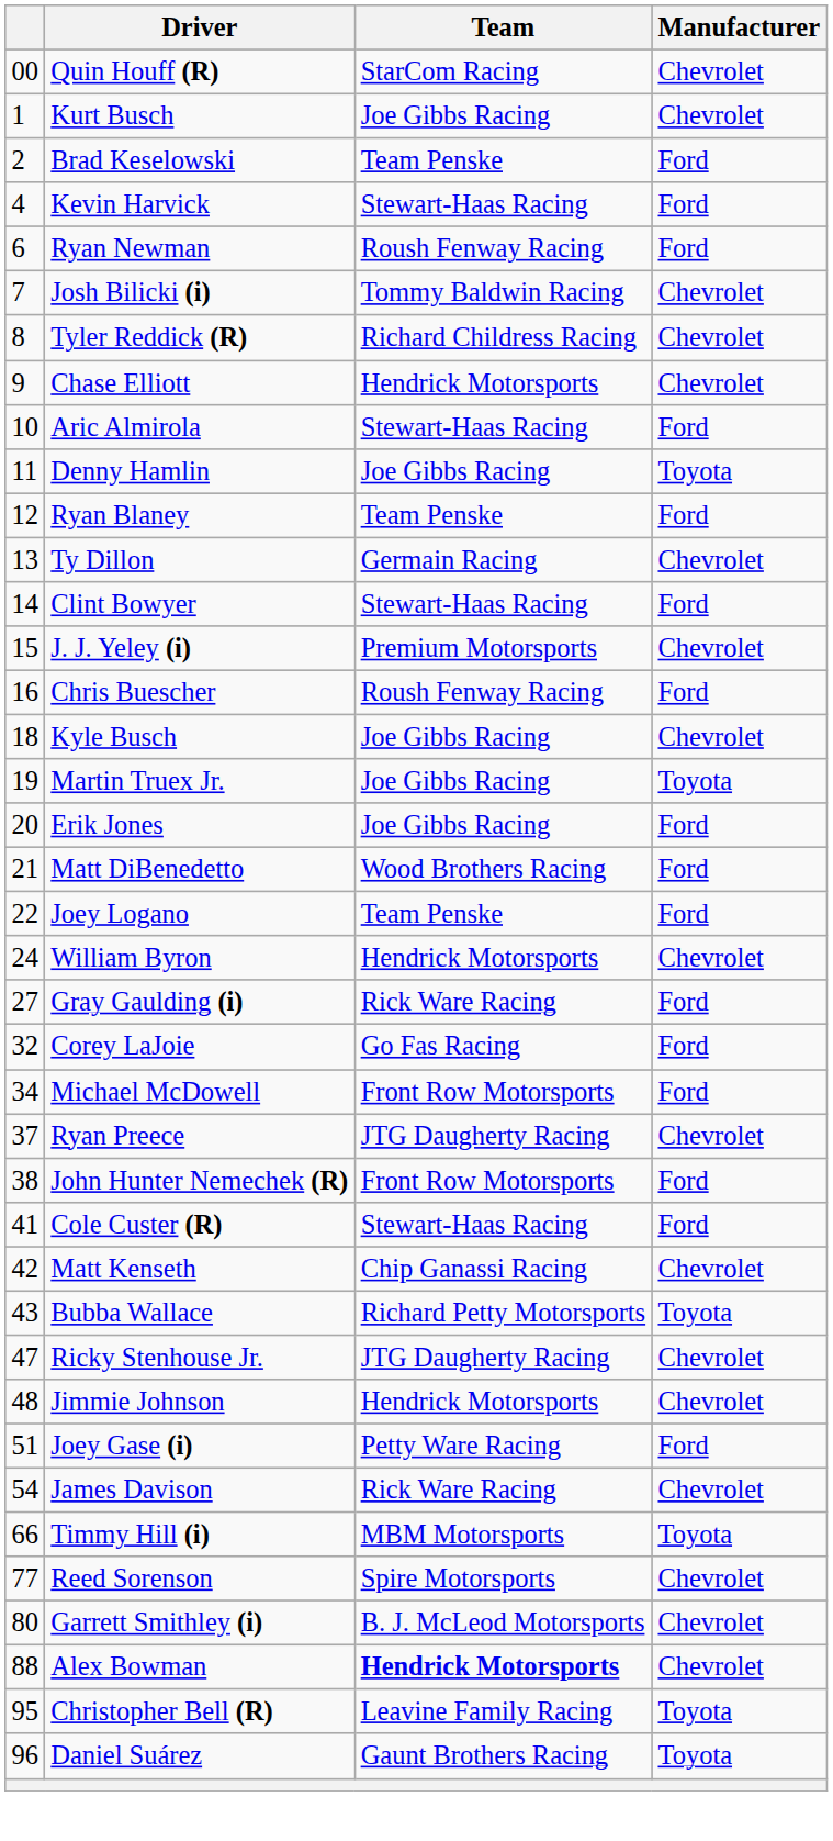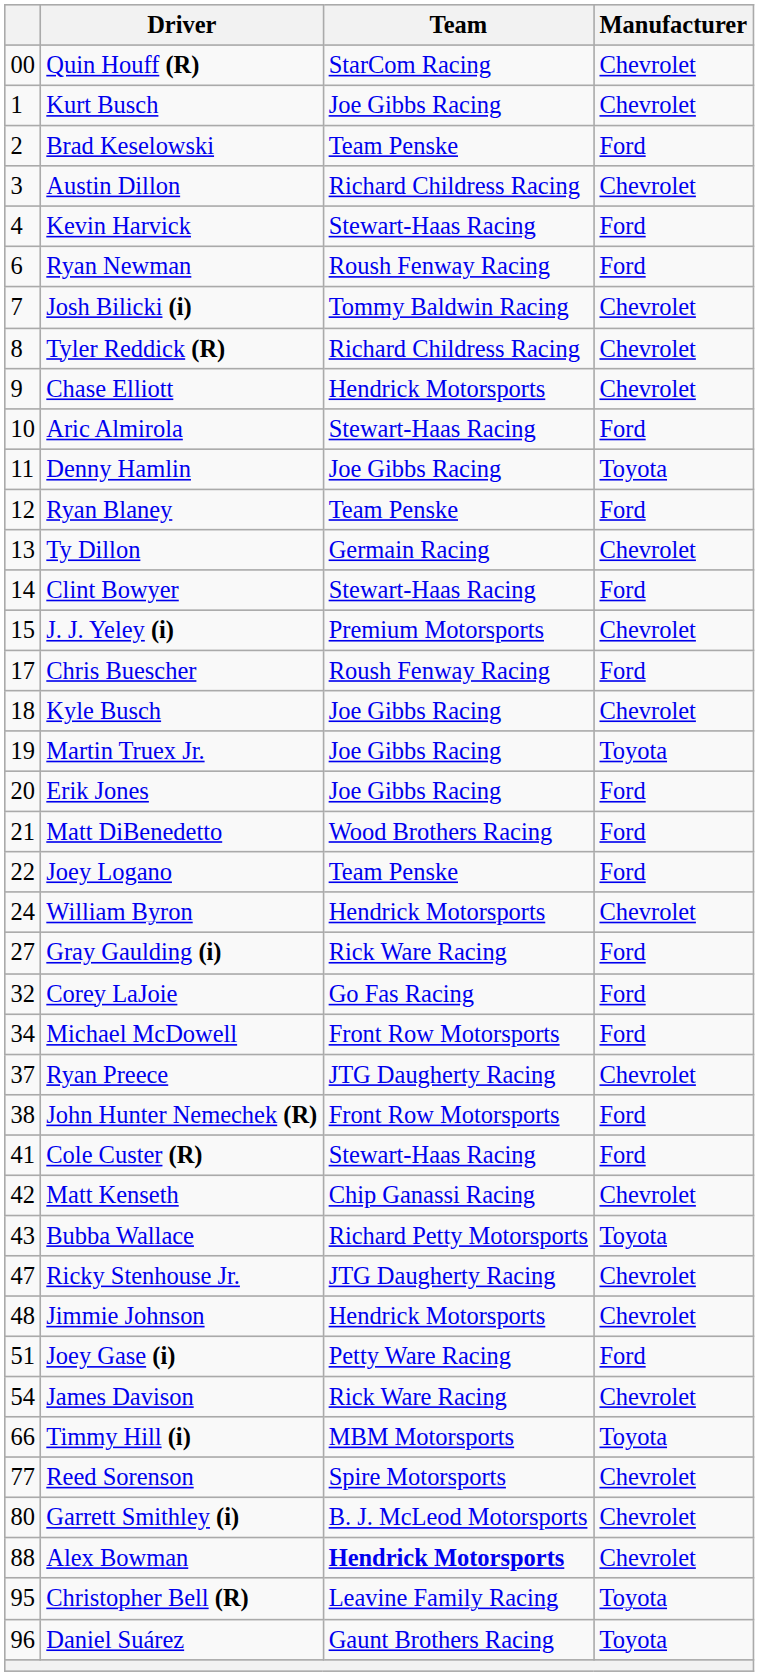 <table class="wikitable" style="font-size:95%">
 <tr>
 <th></th>
 <th>Driver</th>
 <th>Team</th>
 <th>Manufacturer</th>
 </tr>
 <tr>
 <td>00</td>
 <td><a href='#'>Quin Houff</a> <strong>(R)</strong></td>
 <td><a href='#'>StarCom Racing</a></td>
 <td><a href='#'>Chevrolet</a></td>
 </tr>
 <tr>
 <td>1</td>
 <td><a href='#'>Kurt Busch</a></td>
 <td><a href='#'>Joe Gibbs Racing</a></td>
 <td><a href='#'>Chevrolet</a></td>
 </tr>
 <tr>
 <td>2</td>
 <td><a href='#'>Brad Keselowski</a></td>
 <td><a href='#'>Team Penske</a></td>
 <td><a href='#'>Ford</a></td>
+</tr>
+<tr>
+<td>3</td>
+<td><a href='#'>Austin Dillon</a></td>
+<td><a href='#'>Richard Childress Racing</a></td>
+<td><a href='#'>Chevrolet</a></td>
 </tr>
 <tr>
 <td>4</td>
 <td><a href='#'>Kevin Harvick</a></td>
 <td><a href='#'>Stewart-Haas Racing</a></td>
 <td><a href='#'>Ford</a></td>
 </tr>
 <tr>
 <td>6</td>
 <td><a href='#'>Ryan Newman</a></td>
 <td><a href='#'>Roush Fenway Racing</a></td>
 <td><a href='#'>Ford</a></td>
 </tr>
 <tr>
 <td>7</td>
 <td><a href='#'>Josh Bilicki</a> <strong>(i)</strong></td>
 <td><a href='#'>Tommy Baldwin Racing</a></td>
 <td><a href='#'>Chevrolet</a></td>
 </tr>
 <tr>
 <td>8</td>
 <td><a href='#'>Tyler Reddick</a> <strong>(R)</strong></td>
 <td><a href='#'>Richard Childress Racing</a></td>
 <td><a href='#'>Chevrolet</a></td>
 </tr>
 <tr>
 <td>9</td>
 <td><a href='#'>Chase Elliott</a></td>
 <td><a href='#'>Hendrick Motorsports</a></td>
 <td><a href='#'>Chevrolet</a></td>
 </tr>
 <tr>
 <td>10</td>
 <td><a href='#'>Aric Almirola</a></td>
 <td><a href='#'>Stewart-Haas Racing</a></td>
 <td><a href='#'>Ford</a></td>
 </tr>
 <tr>
 <td>11</td>
 <td><a href='#'>Denny Hamlin</a></td>
 <td><a href='#'>Joe Gibbs Racing</a></td>
 <td><a href='#'>Toyota</a></td>
 </tr>
 <tr>
 <td>12</td>
 <td><a href='#'>Ryan Blaney</a></td>
 <td><a href='#'>Team Penske</a></td>
 <td><a href='#'>Ford</a></td>
 </tr>
 <tr>
 <td>13</td>
 <td><a href='#'>Ty Dillon</a></td>
 <td><a href='#'>Germain Racing</a></td>
 <td><a href='#'>Chevrolet</a></td>
 </tr>
 <tr>
 <td>14</td>
 <td><a href='#'>Clint Bowyer</a></td>
 <td><a href='#'>Stewart-Haas Racing</a></td>
 <td><a href='#'>Ford</a></td>
 </tr>
 <tr>
 <td>15</td>
 <td><a href='#'>J. J. Yeley</a> <strong>(i)</strong></td>
 <td><a href='#'>Premium Motorsports</a></td>
 <td><a href='#'>Chevrolet</a></td>
 </tr>
 <tr>
-<td>16</td>
+<td>17</td>
 <td><a href='#'>Chris Buescher</a></td>
 <td><a href='#'>Roush Fenway Racing</a></td>
 <td><a href='#'>Ford</a></td>
 </tr>
 <tr>
 <td>18</td>
 <td><a href='#'>Kyle Busch</a></td>
 <td><a href='#'>Joe Gibbs Racing</a></td>
 <td><a href='#'>Chevrolet</a></td>
 </tr>
 <tr>
 <td>19</td>
 <td><a href='#'>Martin Truex Jr.</a></td>
 <td><a href='#'>Joe Gibbs Racing</a></td>
 <td><a href='#'>Toyota</a></td>
 </tr>
 <tr>
 <td>20</td>
 <td><a href='#'>Erik Jones</a></td>
 <td><a href='#'>Joe Gibbs Racing</a></td>
 <td><a href='#'>Ford</a></td>
 </tr>
 <tr>
 <td>21</td>
 <td><a href='#'>Matt DiBenedetto</a></td>
 <td><a href='#'>Wood Brothers Racing</a></td>
 <td><a href='#'>Ford</a></td>
 </tr>
 <tr>
 <td>22</td>
 <td><a href='#'>Joey Logano</a></td>
 <td><a href='#'>Team Penske</a></td>
 <td><a href='#'>Ford</a></td>
 </tr>
 <tr>
 <td>24</td>
 <td><a href='#'>William Byron</a></td>
 <td><a href='#'>Hendrick Motorsports</a></td>
 <td><a href='#'>Chevrolet</a></td>
 </tr>
 <tr>
 <td>27</td>
 <td><a href='#'>Gray Gaulding</a> <strong>(i)</strong></td>
 <td><a href='#'>Rick Ware Racing</a></td>
 <td><a href='#'>Ford</a></td>
 </tr>
 <tr>
 <td>32</td>
 <td><a href='#'>Corey LaJoie</a></td>
 <td><a href='#'>Go Fas Racing</a></td>
 <td><a href='#'>Ford</a></td>
 </tr>
 <tr>
 <td>34</td>
 <td><a href='#'>Michael McDowell</a></td>
 <td><a href='#'>Front Row Motorsports</a></td>
 <td><a href='#'>Ford</a></td>
 </tr>
 <tr>
 <td>37</td>
 <td><a href='#'>Ryan Preece</a></td>
 <td><a href='#'>JTG Daugherty Racing</a></td>
 <td><a href='#'>Chevrolet</a></td>
 </tr>
 <tr>
 <td>38</td>
 <td><a href='#'>John Hunter Nemechek</a> <strong>(R)</strong></td>
 <td><a href='#'>Front Row Motorsports</a></td>
 <td><a href='#'>Ford</a></td>
 </tr>
 <tr>
 <td>41</td>
 <td><a href='#'>Cole Custer</a> <strong>(R)</strong></td>
 <td><a href='#'>Stewart-Haas Racing</a></td>
 <td><a href='#'>Ford</a></td>
 </tr>
 <tr>
 <td>42</td>
 <td><a href='#'>Matt Kenseth</a></td>
 <td><a href='#'>Chip Ganassi Racing</a></td>
 <td><a href='#'>Chevrolet</a></td>
 </tr>
 <tr>
 <td>43</td>
 <td><a href='#'>Bubba Wallace</a></td>
 <td><a href='#'>Richard Petty Motorsports</a></td>
 <td><a href='#'>Toyota</a></td>
 </tr>
 <tr>
 <td>47</td>
 <td><a href='#'>Ricky Stenhouse Jr.</a></td>
 <td><a href='#'>JTG Daugherty Racing</a></td>
 <td><a href='#'>Chevrolet</a></td>
 </tr>
 <tr>
 <td>48</td>
 <td><a href='#'>Jimmie Johnson</a></td>
 <td><a href='#'>Hendrick Motorsports</a></td>
 <td><a href='#'>Chevrolet</a></td>
 </tr>
 <tr>
 <td>51</td>
 <td><a href='#'>Joey Gase</a> <strong>(i)</strong></td>
 <td><a href='#'>Petty Ware Racing</a></td>
 <td><a href='#'>Ford</a></td>
 </tr>
 <tr>
 <td>54</td>
 <td><a href='#'>James Davison</a></td>
 <td><a href='#'>Rick Ware Racing</a></td>
 <td><a href='#'>Chevrolet</a></td>
 </tr>
 <tr>
 <td>66</td>
 <td><a href='#'>Timmy Hill</a> <strong>(i)</strong></td>
 <td><a href='#'>MBM Motorsports</a></td>
 <td><a href='#'>Toyota</a></td>
 </tr>
 <tr>
 <td>77</td>
 <td><a href='#'>Reed Sorenson</a></td>
 <td><a href='#'>Spire Motorsports</a></td>
 <td><a href='#'>Chevrolet</a></td>
 </tr>
 <tr>
 <td>80</td>
 <td><a href='#'>Garrett Smithley</a> <strong>(i)</strong></td>
 <td><a href='#'>B. J. McLeod Motorsports</a></td>
 <td><a href='#'>Chevrolet</a></td>
 </tr>
 <tr>
 <td>88</td>
 <td><a href='#'>Alex Bowman</a></td>
 <td><strong><a href='#'>Hendrick Motorsports</a></strong></td>
 <td><a href='#'>Chevrolet</a></td>
 </tr>
 <tr>
 <td>95</td>
 <td><a href='#'>Christopher Bell</a> <strong>(R)</strong></td>
 <td><a href='#'>Leavine Family Racing</a></td>
 <td><a href='#'>Toyota</a></td>
 </tr>
 <tr>
 <td>96</td>
 <td><a href='#'>Daniel Suárez</a></td>
 <td><a href='#'>Gaunt Brothers Racing</a></td>
 <td><a href='#'>Toyota</a></td>
 </tr>
 <tr>
 <th colspan="4"></th>
 </tr>
 </table>
